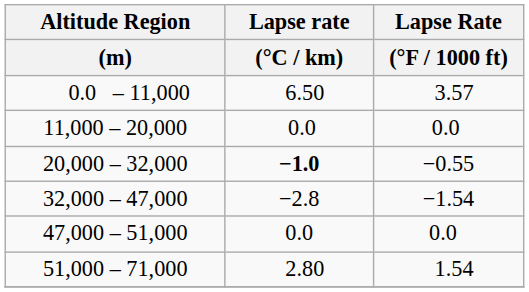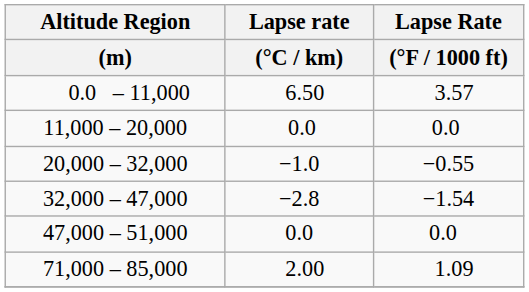 <table class="wikitable" style="border-spacing: 5px; margin:auto;">
 <tr>
 <th scope="col" style="width:150px;">Altitude Region</th>
 <th scope="col" style="width:100px;">Lapse rate</th>
 <th scope="col" style="width:100px;">Lapse Rate</th>
 </tr>
 <tr>
 <th scope="col" style="width:150px;">(m)</th>
 <th scope="col" style="width:100px;">(°C / km)</th>
 <th scope="col" style="width:100px;">(°F / 1000 ft)</th>
 </tr>
 <tr align="center";>
 <td>     0.0   – 11,000</td>
 <td>  6.50</td>
 <td>  3.57</td>
 </tr>
 <tr align="center";>
 <td>11,000 – 20,000</td>
 <td>  0.0 </td>
 <td>  0.0   </td>
 </tr>
 <tr align="center";>
 <td>20,000 – 32,000</td>
-<td><strong>−1.0</strong></td>
+<td>−1.0</td>
 <td>−0.55</td>
 </tr>
 <tr align="center";>
 <td>32,000 – 47,000</td>
 <td>−2.8</td>
 <td>−1.54</td>
 </tr>
 <tr align="center";>
 <td>47,000 – 51,000</td>
 <td>  0.0  </td>
 <td>  0.0    </td>
 </tr>
 <tr align="center";>
-<td>51,000 – 71,000</td>
-<td>  2.80</td>
-<td>  1.54</td>
+<td>71,000 – 85,000</td>
+<td>  2.00</td>
+<td>  1.09</td>
 </tr>
 <tr>
 </tr>
 </table>
